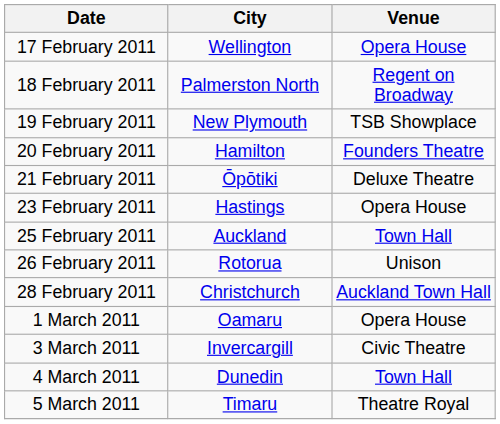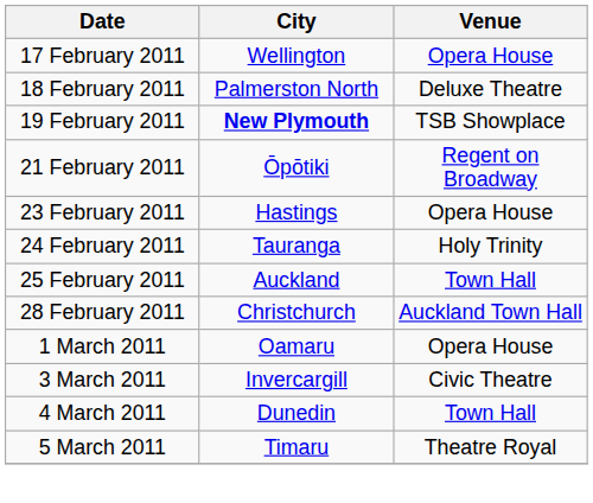 <table class="wikitable" style="text-align:center;">
 <tr bgcolor="#CCCCCC">
 <th width="140">Date</th>
 <th width="140">City</th>
 <th width="140">Venue</th>
 </tr>
 <tr>
 <td>17 February 2011</td>
 <td><a href='#'>Wellington</a></td>
 <td><a href='#'>Opera House</a></td>
 </tr>
 <tr>
 <td>18 February 2011</td>
 <td><a href='#'>Palmerston North</a></td>
-<td><a href='#'>Regent on Broadway</a></td>
+<td>Deluxe Theatre</td>
 </tr>
 <tr>
 <td>19 February 2011</td>
-<td><a href='#'>New Plymouth</a></td>
+<td><strong><a href='#'>New Plymouth</a></strong></td>
 <td>TSB Showplace</td>
-</tr>
-<tr>
-<td>20 February 2011</td>
-<td><a href='#'>Hamilton</a></td>
-<td><a href='#'>Founders Theatre</a></td>
 </tr>
 <tr>
 <td>21 February 2011</td>
 <td><a href='#'>Ōpōtiki</a></td>
-<td>Deluxe Theatre</td>
+<td><a href='#'>Regent on Broadway</a></td>
 </tr>
 <tr>
 <td>23 February 2011</td>
 <td><a href='#'>Hastings</a></td>
 <td>Opera House</td>
 </tr>
 <tr>
+<td>24 February 2011</td>
+<td><a href='#'>Tauranga</a></td>
+<td>Holy Trinity</td>
+</tr>
+<tr>
 <td>25 February 2011</td>
 <td><a href='#'>Auckland</a></td>
 <td><a href='#'>Town Hall</a></td>
-</tr>
-<tr>
-<td>26 February 2011</td>
-<td><a href='#'>Rotorua</a></td>
-<td>Unison</td>
 </tr>
 <tr>
 <td>28 February 2011</td>
 <td><a href='#'>Christchurch</a></td>
 <td><a href='#'>Auckland Town Hall</a></td>
 </tr>
 <tr>
 <td>1 March 2011</td>
 <td><a href='#'>Oamaru</a></td>
 <td>Opera House</td>
 </tr>
 <tr>
 <td>3 March 2011</td>
 <td><a href='#'>Invercargill</a></td>
 <td>Civic Theatre</td>
 </tr>
 <tr>
 <td>4 March 2011</td>
 <td><a href='#'>Dunedin</a></td>
 <td><a href='#'>Town Hall</a></td>
 </tr>
 <tr>
 <td>5 March 2011</td>
 <td><a href='#'>Timaru</a></td>
 <td>Theatre Royal</td>
 </tr>
 <tr>
 </tr>
 </table>
